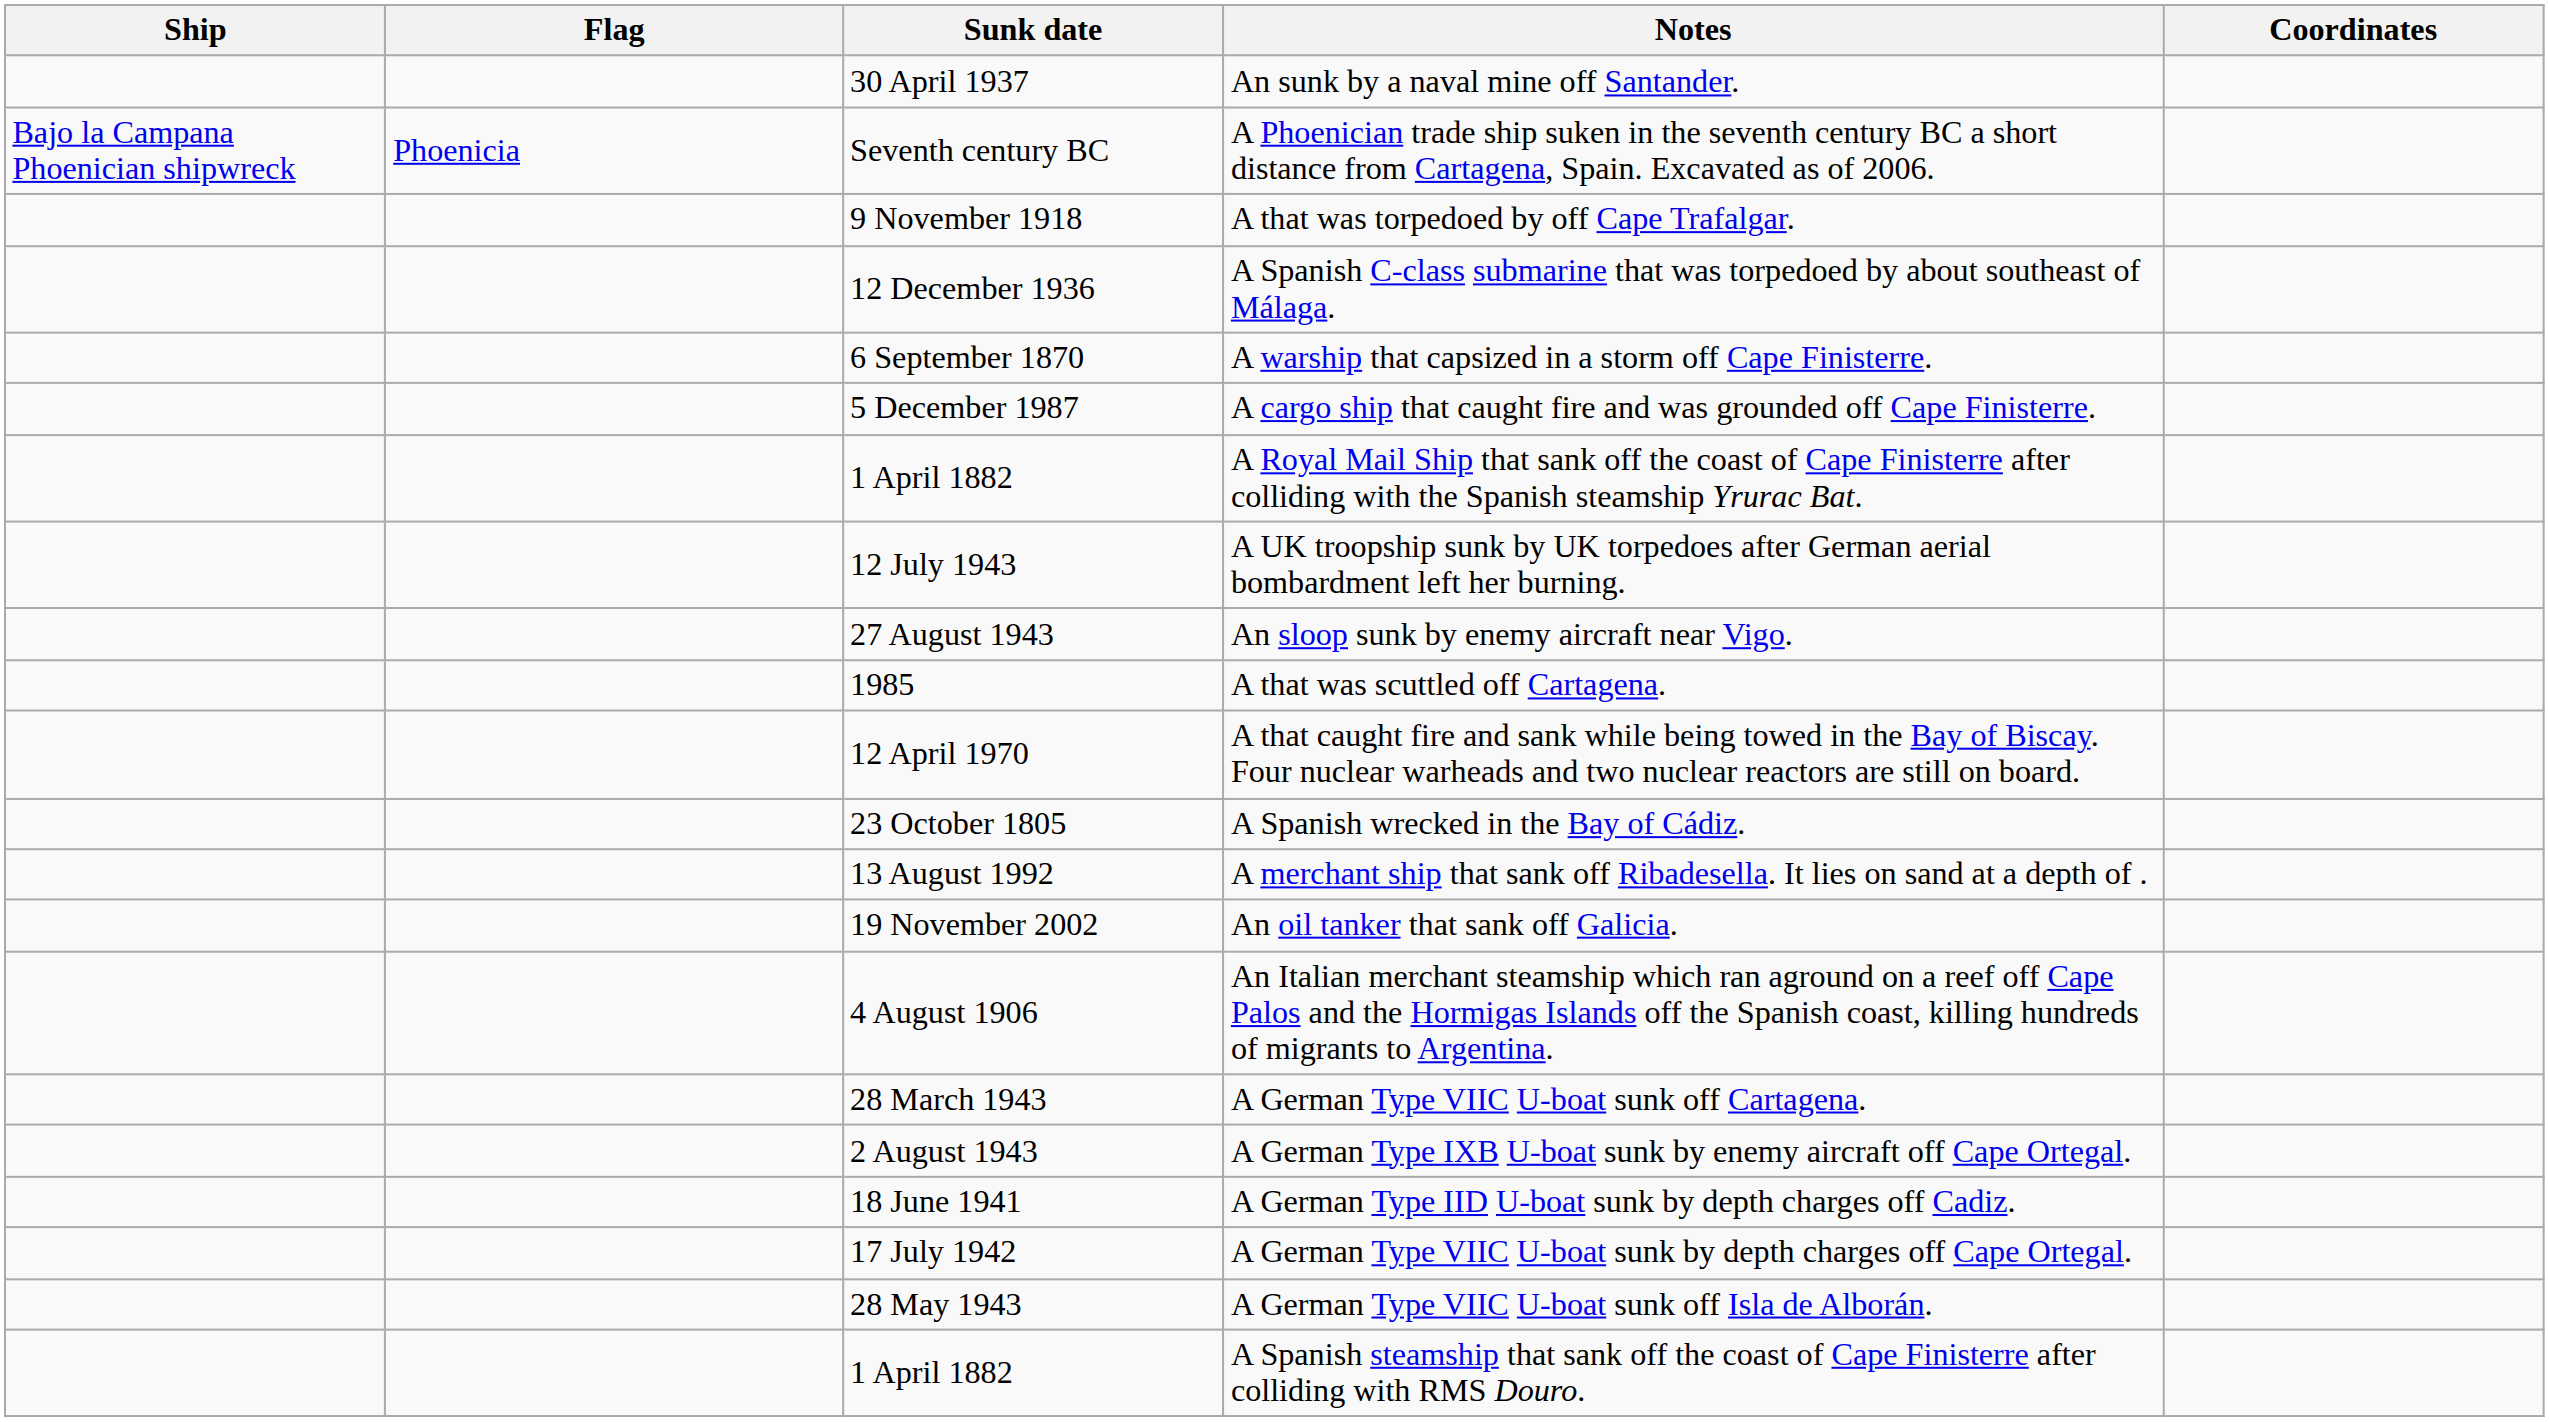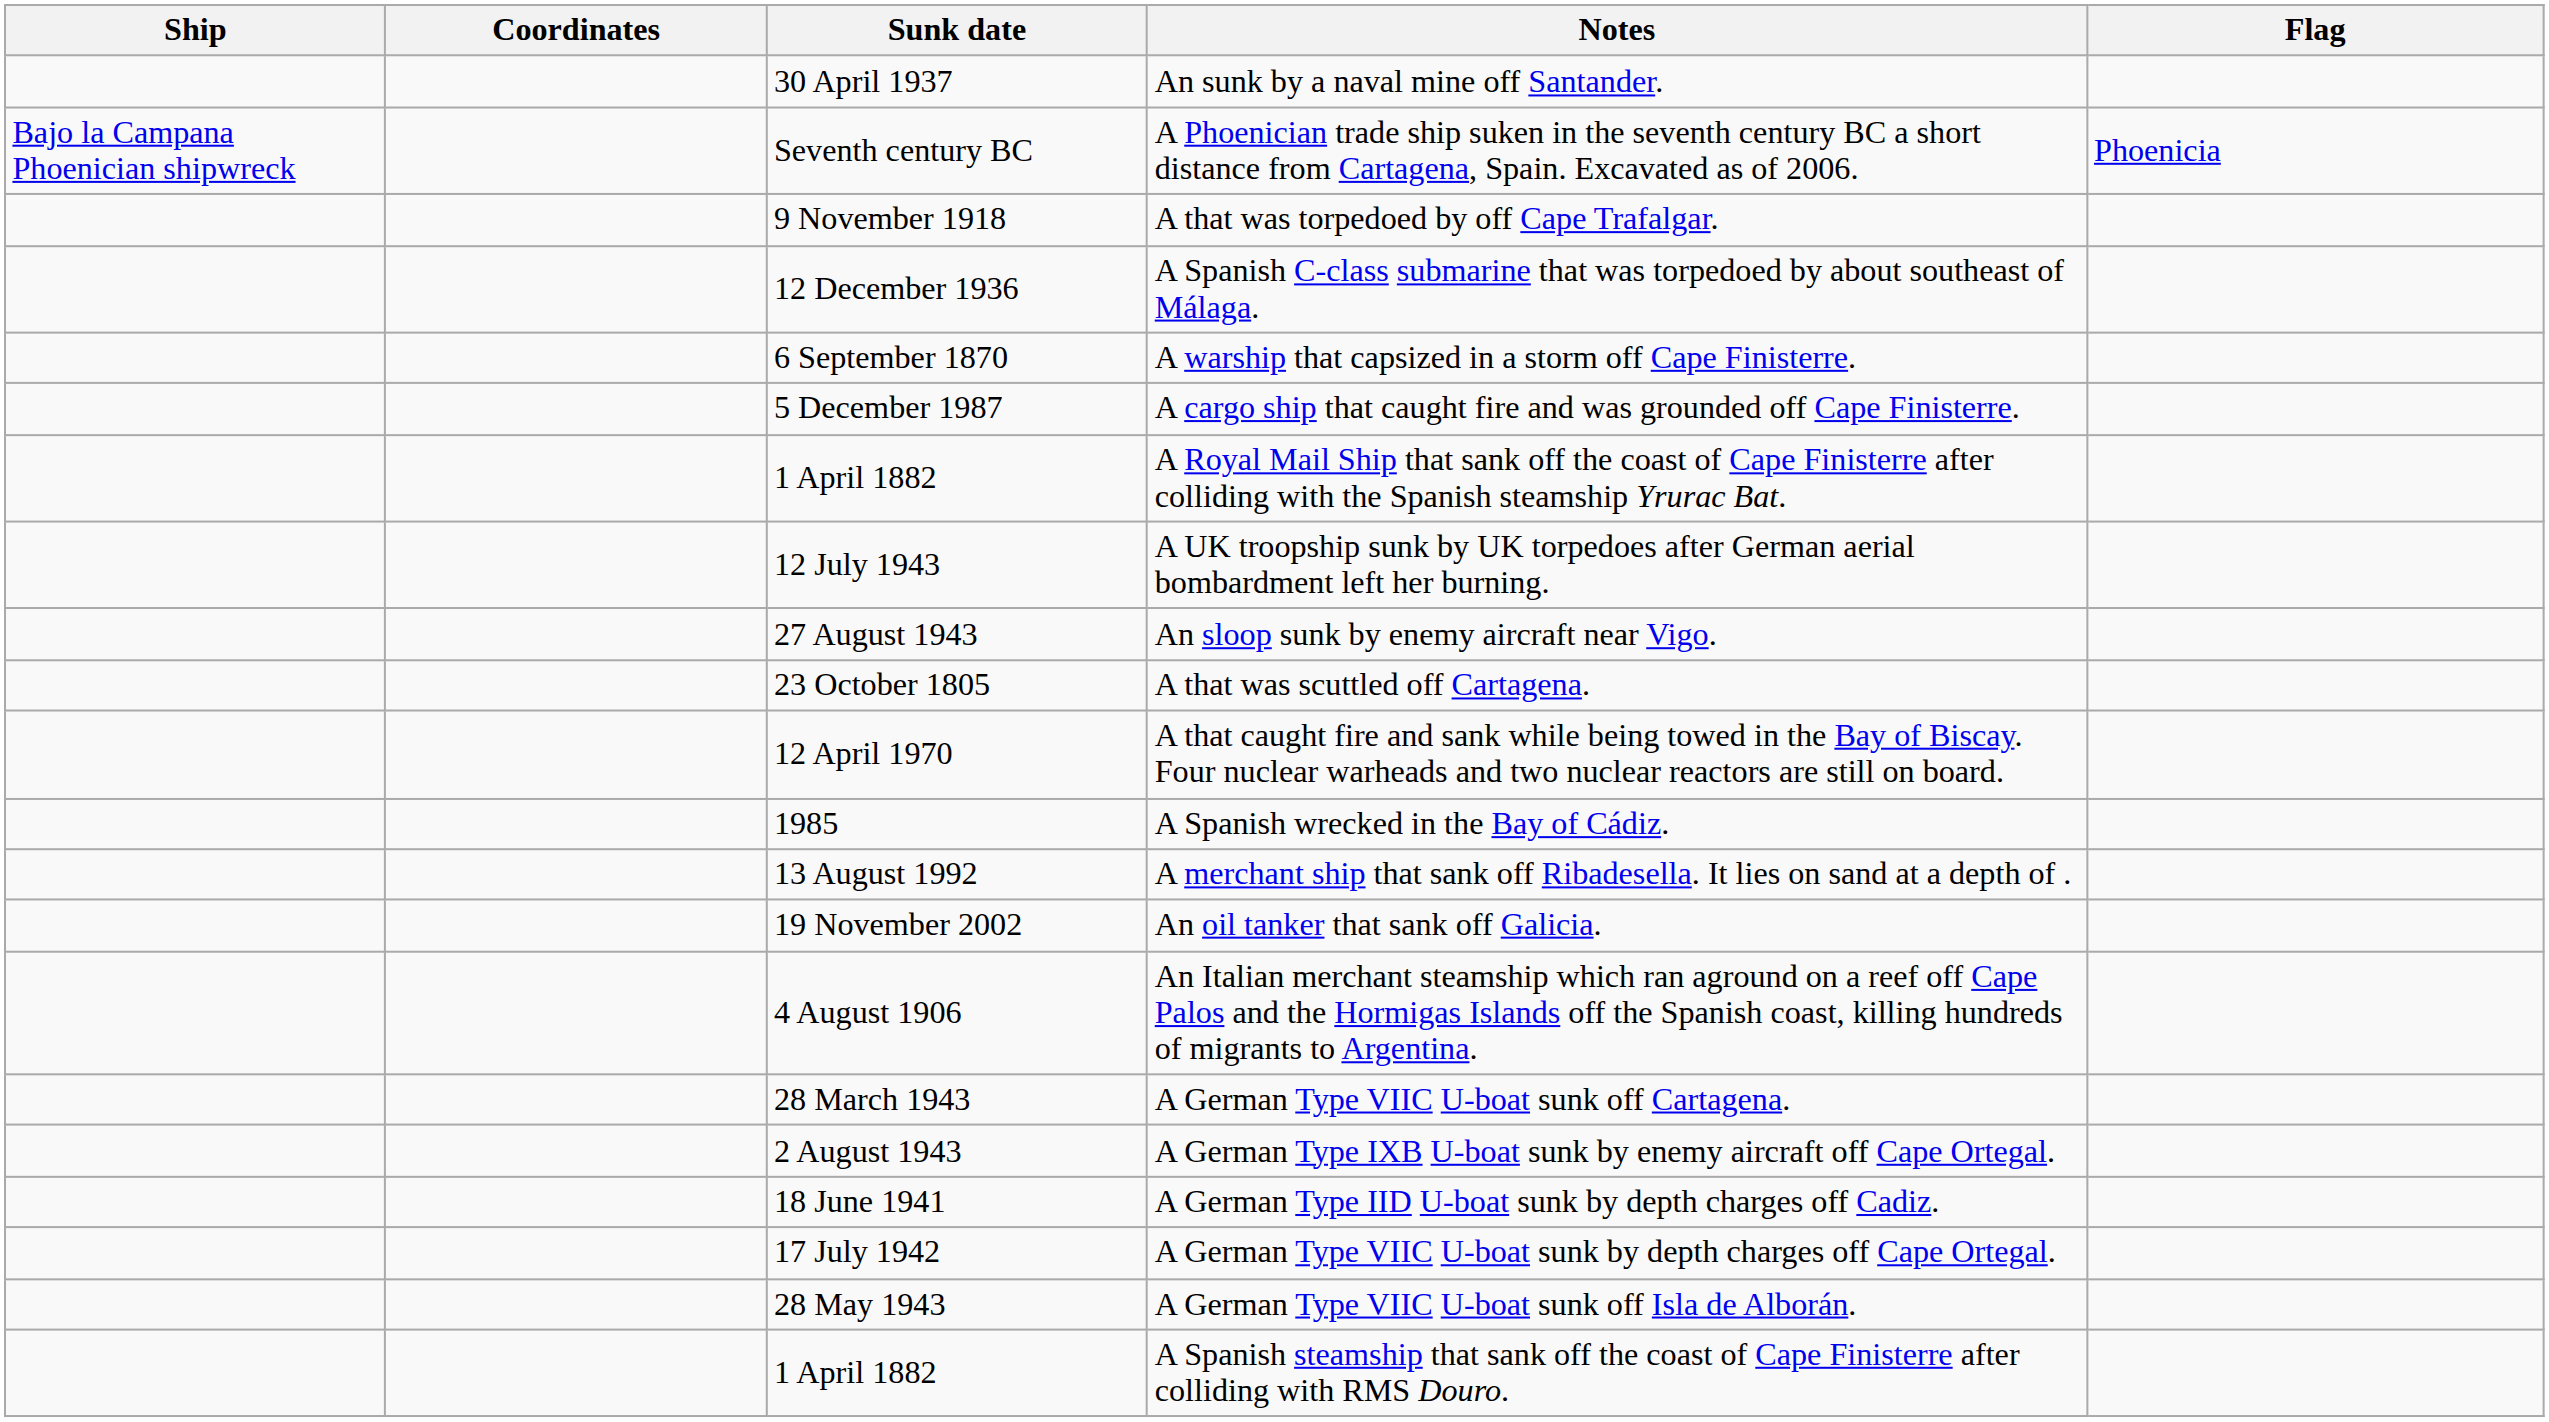 <table class=wikitable | style = "width:100%">
 <tr>
 <th style="width:15%">Ship</th>
-<th style="width:18%">Flag</th>
+<th style="width:15%">Coordinates</th>
 <th style="width:15%">Sunk date</th>
 <th style="width:37%">Notes</th>
-<th style="width:15%">Coordinates</th>
+<th style="width:18%">Flag</th>
 </tr>
 <tr>
 <td></td>
 <td></td>
 <td>30 April 1937</td>
 <td>An  sunk by a naval mine off <a href='#'>Santander</a>.</td>
 <td></td>
 </tr>
 <tr>
 <td><a href='#'>Bajo la Campana Phoenician shipwreck</a></td>
-<td><a href='#'>Phoenicia</a></td>
+<td></td>
 <td>Seventh century BC</td>
 <td>A <a href='#'>Phoenician</a> trade ship suken in the seventh century BC a short distance from <a href='#'>Cartagena</a>, Spain. Excavated as of 2006.</td>
-<td></td>
+<td><a href='#'>Phoenicia</a></td>
 </tr>
 <tr>
 <td></td>
 <td></td>
 <td>9 November 1918</td>
 <td>A  that was torpedoed by  off <a href='#'>Cape Trafalgar</a>.</td>
 <td></td>
 </tr>
 <tr>
 <td></td>
 <td></td>
 <td>12 December 1936</td>
 <td>A Spanish <a href='#'>C-class</a> <a href='#'>submarine</a> that was torpedoed by  about  southeast of <a href='#'>Málaga</a>.</td>
 <td></td>
 </tr>
 <tr>
 <td></td>
 <td></td>
 <td>6 September 1870</td>
 <td>A <a href='#'>warship</a> that capsized in a storm off <a href='#'>Cape Finisterre</a>.</td>
 <td></td>
 </tr>
 <tr>
 <td></td>
 <td></td>
 <td>5 December 1987</td>
 <td>A <a href='#'>cargo ship</a> that caught fire and was grounded off <a href='#'>Cape Finisterre</a>.</td>
 <td></td>
 </tr>
 <tr>
 <td></td>
 <td></td>
 <td>1 April 1882</td>
 <td>A <a href='#'>Royal Mail Ship</a> that sank off the coast of <a href='#'>Cape Finisterre</a> after colliding with the Spanish steamship <em>Yrurac Bat</em>.</td>
 <td></td>
 </tr>
 <tr>
 <td></td>
 <td></td>
 <td>12 July 1943</td>
 <td>A UK troopship sunk by UK torpedoes after German aerial bombardment left her burning.</td>
 <td></td>
 </tr>
 <tr>
 <td></td>
 <td></td>
 <td>27 August 1943</td>
 <td>An  <a href='#'>sloop</a> sunk by enemy aircraft near <a href='#'>Vigo</a>.</td>
 <td></td>
 </tr>
 <tr>
 <td></td>
 <td></td>
-<td>1985</td>
+<td>23 October 1805</td>
 <td>A  that was scuttled off <a href='#'>Cartagena</a>.</td>
 <td></td>
 </tr>
 <tr>
 <td></td>
 <td></td>
 <td>12 April 1970</td>
 <td>A  that caught fire and sank while being towed in the <a href='#'>Bay of Biscay</a>. Four nuclear warheads and two nuclear reactors are still on board.</td>
 <td></td>
 </tr>
 <tr>
 <td></td>
 <td></td>
-<td>23 October 1805</td>
+<td>1985</td>
 <td>A Spanish  wrecked in the <a href='#'>Bay of Cádiz</a>.</td>
 <td></td>
 </tr>
 <tr>
 <td></td>
 <td></td>
 <td>13 August 1992</td>
 <td>A <a href='#'>merchant ship</a> that sank off <a href='#'>Ribadesella</a>. It lies on sand at a depth of .</td>
 <td></td>
 </tr>
 <tr>
 <td></td>
 <td></td>
 <td>19 November 2002</td>
 <td>An <a href='#'>oil tanker</a> that sank off <a href='#'>Galicia</a>.</td>
 <td></td>
 </tr>
 <tr>
 <td></td>
 <td></td>
 <td>4 August 1906</td>
 <td>An Italian merchant steamship which ran aground on a reef off <a href='#'>Cape Palos</a> and the <a href='#'>Hormigas Islands</a> off the Spanish coast, killing hundreds of migrants to <a href='#'>Argentina</a>.</td>
 <td></td>
 </tr>
 <tr>
 <td></td>
 <td></td>
 <td>28 March 1943</td>
 <td>A German <a href='#'>Type VIIC</a> <a href='#'>U-boat</a> sunk off <a href='#'>Cartagena</a>.</td>
 <td></td>
 </tr>
 <tr>
 <td></td>
 <td></td>
 <td>2 August 1943</td>
 <td>A German <a href='#'>Type IXB</a> <a href='#'>U-boat</a> sunk by enemy aircraft off <a href='#'>Cape Ortegal</a>.</td>
 <td></td>
 </tr>
 <tr>
 <td></td>
 <td></td>
 <td>18 June 1941</td>
 <td>A German <a href='#'>Type IID</a> <a href='#'>U-boat</a> sunk by depth charges off <a href='#'>Cadiz</a>.</td>
 <td></td>
 </tr>
 <tr>
 <td></td>
 <td></td>
 <td>17 July 1942</td>
 <td>A German <a href='#'>Type VIIC</a> <a href='#'>U-boat</a> sunk by depth charges off <a href='#'>Cape Ortegal</a>.</td>
 <td></td>
 </tr>
 <tr>
 <td></td>
 <td></td>
 <td>28 May 1943</td>
 <td>A German <a href='#'>Type VIIC</a> <a href='#'>U-boat</a> sunk off <a href='#'>Isla de Alborán</a>.</td>
 <td></td>
 </tr>
 <tr>
 <td></td>
 <td></td>
 <td>1 April 1882</td>
 <td>A Spanish <a href='#'>steamship</a> that sank off the coast of <a href='#'>Cape Finisterre</a> after colliding with RMS <em>Douro</em>.</td>
 <td></td>
 </tr>
 </table>
